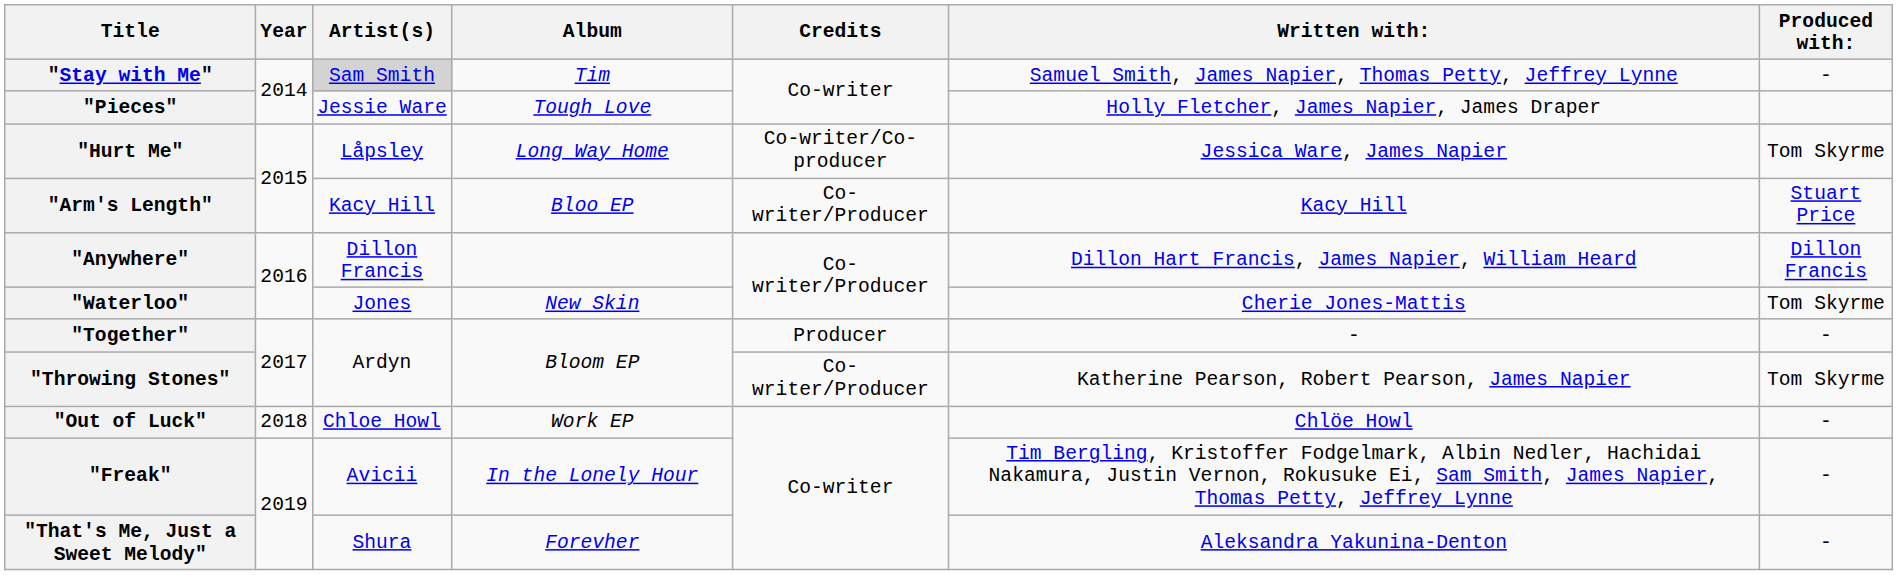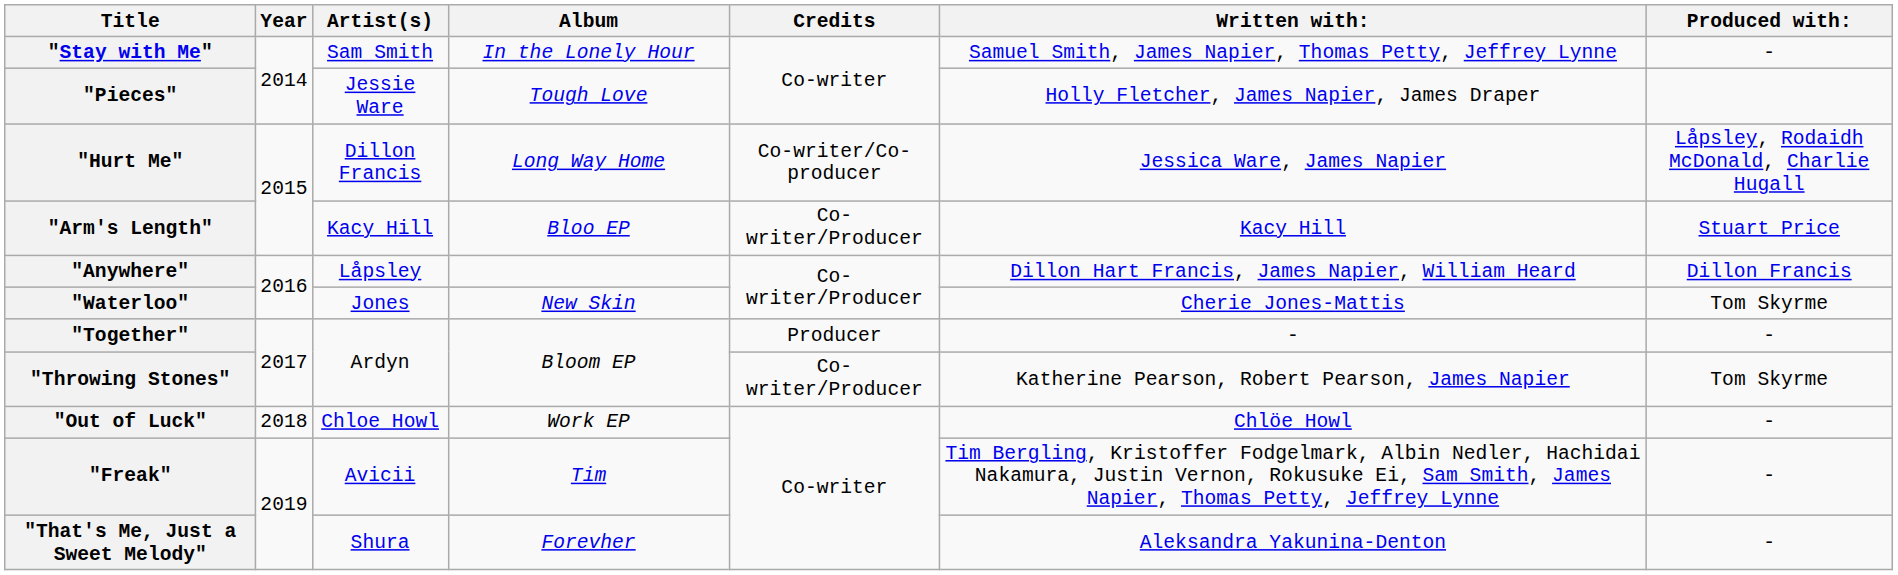 <table class="wikitable plainrowheaders" style="text-align:center;">
 <tr>
 <th scope="col" style="width:160px;">Title</th>
 <th scope="col">Year</th>
 <th scope="col">Artist(s)</th>
 <th scope="col" style="width:180px;">Album</th>
 <th scope="col">Credits</th>
 <th scope="col">Written with:</th>
 <th scope="col">Produced with:</th>
 </tr>
 <tr>
 <th scope="row">"<a href='#'>Stay with Me</a>"</th>
 <td rowspan="2">2014</td>
-<td style="background: lightgrey;"><a href='#'>Sam Smith</a></td>
-<td><em><a href='#'>Tim</a></em></td>
+<td><a href='#'>Sam Smith</a></td>
+<td><em><a href='#'>In the Lonely Hour</a></em></td>
 <td rowspan="2">Co-writer</td>
 <td><a href='#'>Samuel Smith</a>, <a href='#'>James Napier</a>, <a href='#'>Thomas Petty</a>, <a href='#'>Jeffrey Lynne</a></td>
 <td>-</td>
 </tr>
 <tr>
 <th scope="row">"Pieces"</th>
 <td><a href='#'>Jessie Ware</a></td>
 <td><em><a href='#'>Tough Love</a></em></td>
 <td><a href='#'>Holly Fletcher</a>, <a href='#'>James Napier</a>, James Draper</td>
 <td></td>
 </tr>
 <tr>
 <th scope="row">"Hurt Me"</th>
 <td rowspan="2">2015</td>
-<td><a href='#'>Låpsley</a></td>
+<td><a href='#'>Dillon Francis</a></td>
 <td><em><a href='#'>Long Way Home</a></em></td>
 <td>Co-writer/Co-producer</td>
 <td><a href='#'>Jessica Ware</a>, <a href='#'>James Napier</a></td>
-<td>Tom Skyrme</td>
+<td><a href='#'>Låpsley</a>, <a href='#'>Rodaidh McDonald</a>, <a href='#'>Charlie Hugall</a></td>
 </tr>
 <tr>
 <th scope="row">"Arm's Length"</th>
 <td><a href='#'>Kacy Hill</a></td>
 <td><em><a href='#'>Bloo EP</a></em></td>
 <td>Co-writer/Producer</td>
 <td><a href='#'>Kacy Hill</a></td>
 <td><a href='#'>Stuart Price</a></td>
 </tr>
 <tr>
 <th scope="row">"Anywhere"<br></th>
 <td rowspan="2">2016</td>
-<td><a href='#'>Dillon Francis</a></td>
+<td><a href='#'>Låpsley</a></td>
 <td></td>
 <td rowspan="2">Co-writer/Producer</td>
 <td><a href='#'>Dillon Hart Francis</a>, <a href='#'>James Napier</a>, <a href='#'>William Heard</a></td>
 <td><a href='#'>Dillon Francis</a></td>
 </tr>
 <tr>
 <th scope="row">"Waterloo"</th>
 <td><a href='#'>Jones</a></td>
 <td><em><a href='#'>New Skin</a></em></td>
 <td><a href='#'>Cherie Jones-Mattis</a></td>
 <td>Tom Skyrme</td>
 </tr>
 <tr>
 <th scope="row">"Together"</th>
 <td rowspan="2">2017</td>
 <td rowspan="2">Ardyn</td>
 <td rowspan="2"><em>Bloom EP</em></td>
 <td>Producer</td>
 <td>-</td>
 <td>-</td>
 </tr>
 <tr>
 <th scope="row">"Throwing Stones"</th>
 <td>Co-writer/Producer</td>
 <td>Katherine Pearson, Robert Pearson, <a href='#'>James Napier</a></td>
 <td>Tom Skyrme</td>
 </tr>
 <tr>
 <th scope="row">"Out of Luck"</th>
 <td>2018</td>
 <td><a href='#'>Chloe Howl</a></td>
 <td><em>Work EP</em></td>
 <td rowspan="3">Co-writer</td>
 <td><a href='#'>Chlöe Howl</a></td>
 <td>-</td>
 </tr>
 <tr>
 <th scope="row">"Freak"</th>
 <td rowspan="2">2019</td>
 <td><a href='#'>Avicii</a></td>
-<td><em><a href='#'>In the Lonely Hour</a></em></td>
+<td><em><a href='#'>Tim</a></em></td>
 <td><a href='#'>Tim Bergling</a>, Kristoffer Fodgelmark, Albin Nedler, Hachidai Nakamura, Justin Vernon, Rokusuke Ei, <a href='#'>Sam Smith</a>, <a href='#'>James Napier</a>, <a href='#'>Thomas Petty</a>, <a href='#'>Jeffrey Lynne</a></td>
 <td>-</td>
 </tr>
 <tr>
 <th scope="row">"That's Me, Just a Sweet Melody"</th>
 <td><a href='#'>Shura</a></td>
 <td><em><a href='#'>Forevher</a></em></td>
 <td><a href='#'>Aleksandra Yakunina-Denton</a></td>
 <td>-</td>
 </tr>
 </table>
